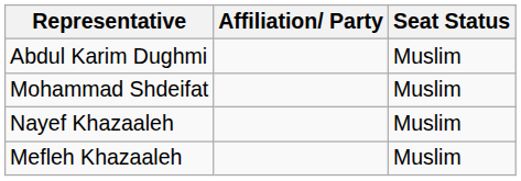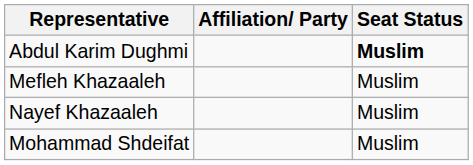 <table class="wikitable">
 <tr>
 <th>Representative</th>
 <th>Affiliation/ Party</th>
 <th>Seat Status</th>
 </tr>
 <tr>
 <td>Abdul Karim Dughmi</td>
 <td></td>
-<td>Muslim</td>
+<td><strong>Muslim</strong></td>
 </tr>
 <tr>
-<td>Mohammad Shdeifat</td>
+<td>Mefleh Khazaaleh</td>
 <td></td>
 <td>Muslim</td>
 </tr>
 <tr>
 <td>Nayef Khazaaleh</td>
 <td></td>
 <td>Muslim</td>
 </tr>
 <tr>
-<td>Mefleh Khazaaleh</td>
+<td>Mohammad Shdeifat</td>
 <td></td>
 <td>Muslim</td>
 </tr>
 </table>
